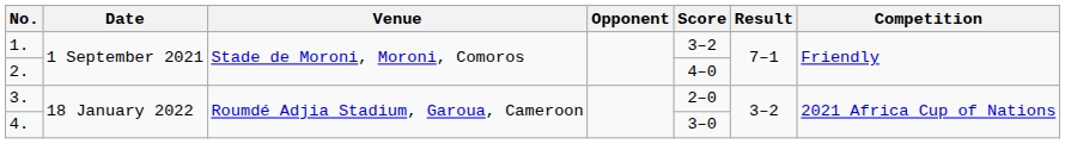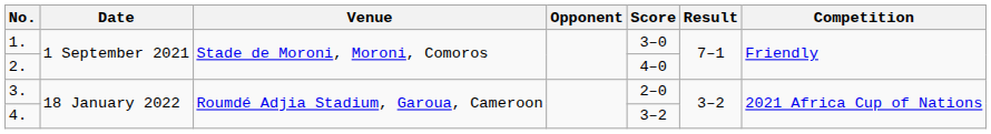 <table class="wikitable">
 <tr>
 <th>No.</th>
 <th>Date</th>
 <th>Venue</th>
 <th>Opponent</th>
 <th>Score</th>
 <th>Result</th>
 <th>Competition</th>
 </tr>
 <tr>
 <td>1.</td>
 <td rowspan=2>1 September 2021</td>
 <td rowspan=2><a href='#'>Stade de Moroni</a>, <a href='#'>Moroni</a>, Comoros</td>
 <td rowspan=2></td>
-<td align=center>3–2</td>
+<td align=center>3–0</td>
 <td rowspan=2 align=center>7–1</td>
 <td rowspan=2><a href='#'>Friendly</a></td>
 </tr>
 <tr>
 <td>2.</td>
 <td align=center>4–0</td>
 </tr>
 <tr>
 <td>3.</td>
 <td rowspan=2>18 January 2022</td>
 <td rowspan=2><a href='#'>Roumdé Adjia Stadium</a>, <a href='#'>Garoua</a>, Cameroon</td>
 <td rowspan=2></td>
 <td align=center>2–0</td>
 <td rowspan=2 align=center>3–2</td>
 <td rowspan=2><a href='#'>2021 Africa Cup of Nations</a></td>
 </tr>
 <tr>
 <td>4.</td>
-<td align=center>3–0</td>
+<td align=center>3–2</td>
 </tr>
 </table>
